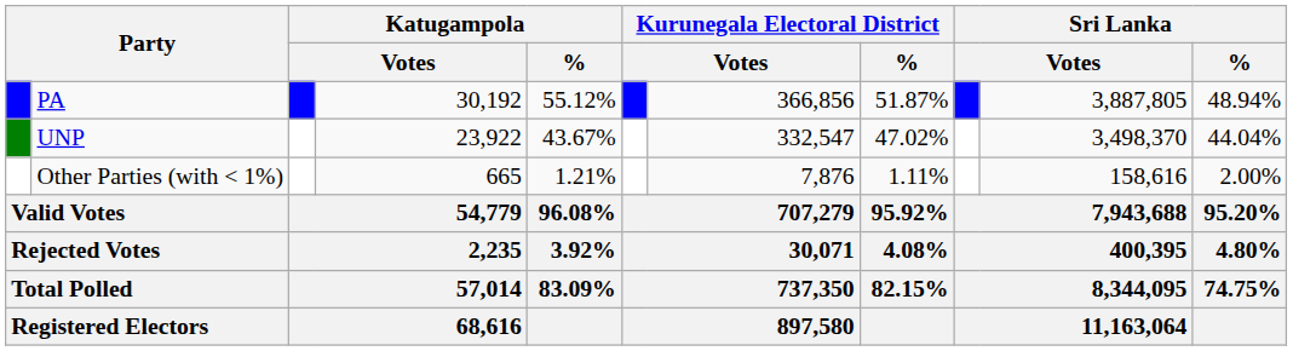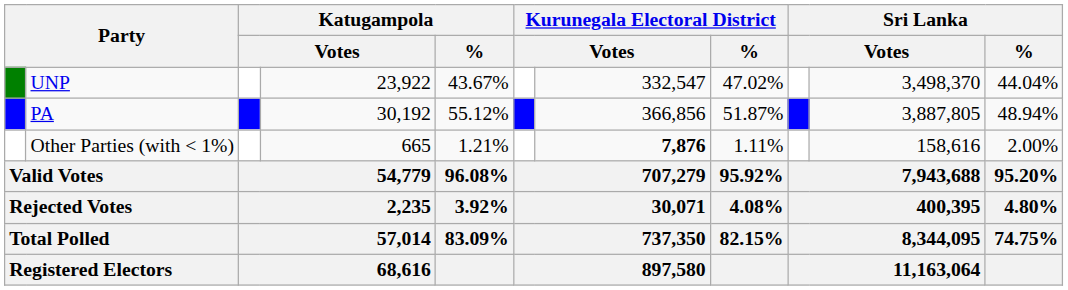 <table class="wikitable">
 <tr>
 <th colspan="2" width="144px"rowspan="2">Party</th>
 <th colspan="3" width="216px">Katugampola</th>
 <th colspan="3" width="216px"><a href='#'>Kurunegala Electoral District</a></th>
 <th colspan="3" width="216px">Sri Lanka</th>
 </tr>
 <tr>
 <th colspan="2" width="144px">Votes</th>
 <th>%</th>
 <th colspan="2" width="144px">Votes</th>
 <th>%</th>
 <th colspan="2" width="144px">Votes</th>
 <th>%</th>
 </tr>
 <tr>
+<td style="background-color:green;" width="10px"></td>
+<td style="text-align:left;"><a href='#'>UNP</a></td>
+<td style="background-color:white;" width="10px"></td>
+<td style="text-align:right;">23,922</td>
+<td style="text-align:right;">43.67%</td>
+<td style="background-color:white;" width="10px"></td>
+<td style="text-align:right;">332,547</td>
+<td style="text-align:right;">47.02%</td>
+<td style="background-color:white;" width="10px"></td>
+<td style="text-align:right;">3,498,370</td>
+<td style="text-align:right;">44.04%</td>
+</tr>
+<tr>
 <td style="background-color:blue;" width="10px"></td>
 <td style="text-align:left;"><a href='#'>PA</a></td>
 <td style="background-color:blue;" width="10px"></td>
 <td style="text-align:right;">30,192</td>
 <td style="text-align:right;">55.12%</td>
 <td style="background-color:blue;" width="10px"></td>
 <td style="text-align:right;">366,856</td>
 <td style="text-align:right;">51.87%</td>
 <td style="background-color:blue;" width="10px"></td>
 <td style="text-align:right;">3,887,805</td>
 <td style="text-align:right;">48.94%</td>
 </tr>
 <tr>
-<td style="background-color:green;" width="10px"></td>
-<td style="text-align:left;"><a href='#'>UNP</a></td>
-<td style="background-color:white;" width="10px"></td>
-<td style="text-align:right;">23,922</td>
-<td style="text-align:right;">43.67%</td>
-<td style="background-color:white;" width="10px"></td>
-<td style="text-align:right;">332,547</td>
-<td style="text-align:right;">47.02%</td>
-<td style="background-color:white;" width="10px"></td>
-<td style="text-align:right;">3,498,370</td>
-<td style="text-align:right;">44.04%</td>
-</tr>
-<tr>
 <td style="background-color:white;" width="10px"></td>
 <td style="text-align:left;">Other Parties (with < 1%)</td>
 <td style="background-color:white;" width="10px"></td>
 <td style="text-align:right;">665</td>
 <td style="text-align:right;">1.21%</td>
 <td style="background-color:white;" width="10px"></td>
-<td style="text-align:right;">7,876</td>
+<td style="text-align:right;"><strong>7,876</strong></td>
 <td style="text-align:right;">1.11%</td>
 <td style="background-color:white;" width="10px"></td>
 <td style="text-align:right;">158,616</td>
 <td style="text-align:right;">2.00%</td>
 </tr>
 <tr>
 <th colspan="2" width="144px"style="text-align:left;">Valid Votes</th>
 <th style="text-align:right;"colspan="2" width="144px">54,779</th>
 <th style="text-align:right;">96.08%</th>
 <th style="text-align:right;"colspan="2" width="144px">707,279</th>
 <th style="text-align:right;">95.92%</th>
 <th style="text-align:right;"colspan="2" width="144px">7,943,688</th>
 <th style="text-align:right;">95.20%</th>
 </tr>
 <tr>
 <th colspan="2" width="144px"style="text-align:left;">Rejected Votes</th>
 <th style="text-align:right;"colspan="2" width="144px">2,235</th>
 <th style="text-align:right;">3.92%</th>
 <th style="text-align:right;"colspan="2" width="144px">30,071</th>
 <th style="text-align:right;">4.08%</th>
 <th style="text-align:right;"colspan="2" width="144px">400,395</th>
 <th style="text-align:right;">4.80%</th>
 </tr>
 <tr>
 <th colspan="2" width="144px"style="text-align:left;">Total Polled</th>
 <th style="text-align:right;"colspan="2" width="144px">57,014</th>
 <th style="text-align:right;">83.09%</th>
 <th style="text-align:right;"colspan="2" width="144px">737,350</th>
 <th style="text-align:right;">82.15%</th>
 <th style="text-align:right;"colspan="2" width="144px">8,344,095</th>
 <th style="text-align:right;">74.75%</th>
 </tr>
 <tr>
 <th colspan="2" width="144px"style="text-align:left;">Registered Electors</th>
 <th style="text-align:right;"colspan="2" width="144px">68,616</th>
 <th></th>
 <th style="text-align:right;"colspan="2" width="144px">897,580</th>
 <th></th>
 <th style="text-align:right;"colspan="2" width="144px">11,163,064</th>
 <th></th>
 </tr>
 </table>
